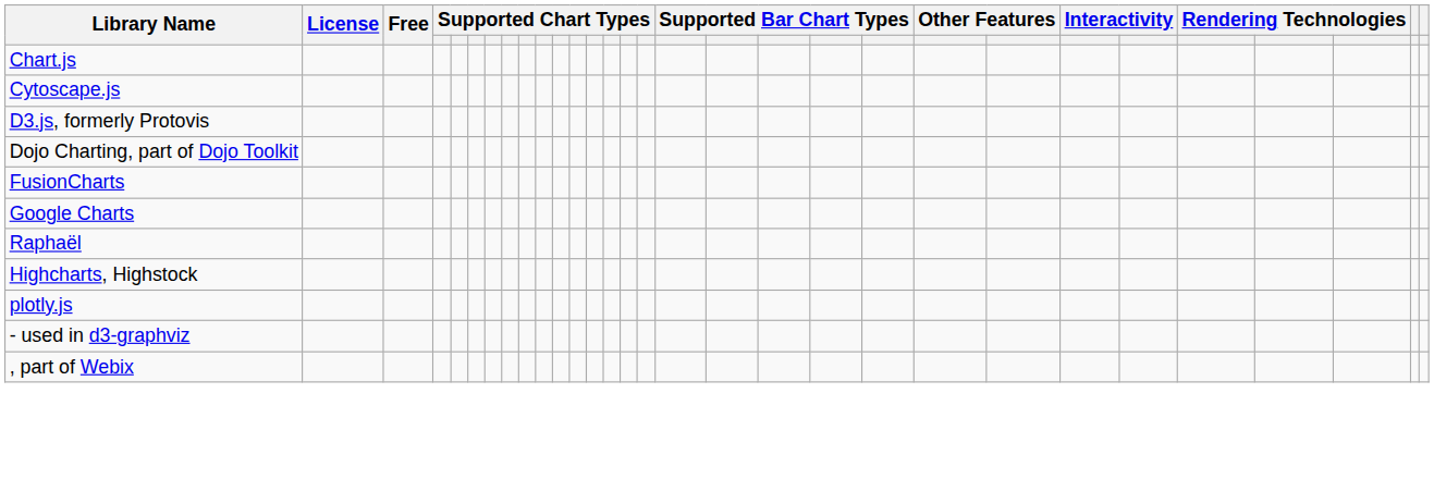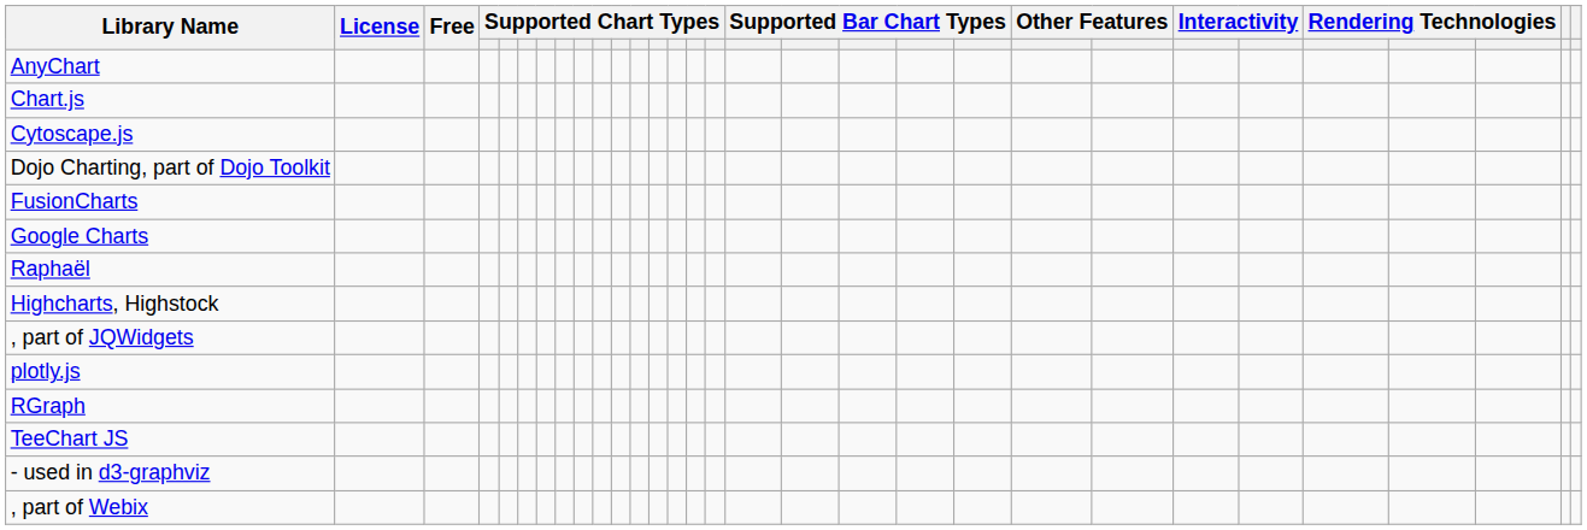 <table class="wikitable sortable sort-under">
 <tr>
 <th rowspan="2">Library Name</th>
 <th rowspan="2"><a href='#'>License</a></th>
 <th rowspan="2">Free</th>
 <th colspan="13">Supported Chart Types</th>
 <th colspan="5">Supported <a href='#'>Bar Chart</a> Types</th>
 <th colspan="2">Other Features</th>
 <th colspan="2"><a href='#'>Interactivity</a></th>
 <th colspan="3"><a href='#'>Rendering</a> Technologies</th>
 <th></th>
 <th></th>
 </tr>
 <tr>
 <th></th>
 <th></th>
 <th></th>
 <th></th>
 <th></th>
 <th></th>
 <th></th>
 <th></th>
 <th></th>
 <th></th>
 <th></th>
 <th></th>
 <th></th>
 <th></th>
 <th></th>
 <th></th>
 <th></th>
 <th></th>
 <th></th>
 <th></th>
 <th></th>
 <th></th>
 <th></th>
 <th></th>
 <th></th>
 <th></th>
 <th></th>
 </tr>
 <tr>
+<td><a href='#'>AnyChart</a></td>
+<td></td>
+<td></td>
+<td></td>
+<td></td>
+<td></td>
+<td></td>
+<td></td>
+<td></td>
+<td></td>
+<td></td>
+<td></td>
+<td></td>
+<td></td>
+<td></td>
+<td></td>
+<td></td>
+<td></td>
+<td></td>
+<td></td>
+<td></td>
+<td></td>
+<td></td>
+<td></td>
+<td></td>
+<td></td>
+<td></td>
+<td></td>
+<td></td>
+<td></td>
+</tr>
+<tr>
 <td><a href='#'>Chart.js</a></td>
 <td></td>
 <td></td>
 <td></td>
 <td></td>
 <td></td>
 <td></td>
 <td></td>
 <td></td>
 <td></td>
 <td></td>
 <td></td>
 <td></td>
 <td></td>
 <td></td>
 <td></td>
 <td></td>
 <td></td>
 <td></td>
 <td></td>
 <td></td>
 <td></td>
 <td></td>
 <td></td>
 <td></td>
 <td></td>
 <td></td>
 <td></td>
 <td></td>
 <td></td>
 </tr>
 <tr>
 <td><a href='#'>Cytoscape.js</a></td>
-<td></td>
-<td></td>
-<td></td>
-<td></td>
-<td></td>
-<td></td>
-<td></td>
-<td></td>
-<td></td>
-<td></td>
-<td></td>
-<td></td>
-<td></td>
-<td></td>
-<td></td>
-<td></td>
-<td></td>
-<td></td>
-<td></td>
-<td></td>
-<td></td>
-<td></td>
-<td></td>
-<td></td>
-<td></td>
-<td></td>
-<td></td>
-<td></td>
-<td></td>
-</tr>
-<tr>
-<td><a href='#'>D3.js</a>, formerly Protovis</td>
 <td></td>
 <td></td>
 <td></td>
 <td></td>
 <td></td>
 <td></td>
 <td></td>
 <td></td>
 <td></td>
 <td></td>
 <td></td>
 <td></td>
 <td></td>
 <td></td>
 <td></td>
 <td></td>
 <td></td>
 <td></td>
 <td></td>
 <td></td>
 <td></td>
 <td></td>
 <td></td>
 <td></td>
 <td></td>
 <td></td>
 <td></td>
 <td></td>
 <td></td>
 </tr>
 <tr>
 <td>Dojo Charting, part of <a href='#'>Dojo Toolkit</a></td>
 <td></td>
 <td></td>
 <td></td>
 <td></td>
 <td></td>
 <td></td>
 <td></td>
 <td></td>
 <td></td>
 <td></td>
 <td></td>
 <td></td>
 <td></td>
 <td></td>
 <td></td>
 <td></td>
 <td></td>
 <td></td>
 <td></td>
 <td></td>
 <td></td>
 <td></td>
 <td></td>
 <td></td>
 <td></td>
 <td></td>
 <td></td>
 <td></td>
 <td></td>
 </tr>
 <tr>
 <td><a href='#'>FusionCharts</a></td>
 <td></td>
 <td></td>
 <td> </td>
 <td></td>
 <td></td>
 <td></td>
 <td></td>
 <td></td>
 <td></td>
 <td></td>
 <td></td>
 <td></td>
 <td></td>
 <td></td>
 <td></td>
 <td></td>
 <td></td>
 <td></td>
 <td></td>
 <td></td>
 <td></td>
 <td></td>
 <td></td>
 <td></td>
 <td></td>
 <td></td>
 <td></td>
 <td></td>
 <td></td>
 </tr>
 <tr>
 <td><a href='#'>Google Charts</a></td>
 <td></td>
 <td></td>
 <td></td>
 <td></td>
 <td></td>
 <td></td>
 <td></td>
 <td></td>
 <td></td>
 <td></td>
 <td></td>
 <td></td>
 <td></td>
 <td></td>
 <td></td>
 <td></td>
 <td></td>
 <td></td>
 <td></td>
 <td></td>
 <td></td>
 <td></td>
 <td></td>
 <td></td>
 <td></td>
 <td></td>
 <td></td>
 <td></td>
 <td></td>
 </tr>
 <tr>
 <td><a href='#'>Raphaël</a></td>
 <td></td>
 <td></td>
 <td></td>
 <td></td>
 <td></td>
 <td></td>
 <td></td>
 <td></td>
 <td></td>
 <td></td>
 <td></td>
 <td></td>
 <td></td>
 <td></td>
 <td></td>
 <td></td>
 <td></td>
 <td></td>
 <td></td>
 <td></td>
 <td></td>
 <td></td>
 <td></td>
 <td></td>
 <td></td>
 <td></td>
 <td></td>
 <td></td>
 <td></td>
 </tr>
 <tr>
 <td><a href='#'>Highcharts</a>, Highstock</td>
 <td></td>
 <td></td>
 <td></td>
 <td></td>
 <td></td>
 <td></td>
 <td></td>
 <td></td>
 <td></td>
 <td></td>
 <td></td>
 <td></td>
 <td></td>
 <td></td>
 <td></td>
 <td></td>
 <td></td>
 <td></td>
 <td></td>
 <td></td>
 <td></td>
 <td></td>
 <td></td>
 <td></td>
 <td></td>
 <td></td>
 <td></td>
 <td></td>
 <td></td>
 </tr>
 <tr>
+<td>, part of <a href='#'>JQWidgets</a></td>
+<td></td>
+<td></td>
+<td></td>
+<td></td>
+<td></td>
+<td></td>
+<td></td>
+<td></td>
+<td></td>
+<td></td>
+<td></td>
+<td></td>
+<td></td>
+<td></td>
+<td></td>
+<td></td>
+<td></td>
+<td></td>
+<td></td>
+<td></td>
+<td></td>
+<td></td>
+<td></td>
+<td></td>
+<td></td>
+<td></td>
+<td></td>
+<td></td>
+<td></td>
+</tr>
+<tr>
 <td><a href='#'>plotly.js</a></td>
+<td></td>
+<td></td>
+<td></td>
+<td></td>
+<td></td>
+<td></td>
+<td></td>
+<td></td>
+<td></td>
+<td></td>
+<td></td>
+<td></td>
+<td></td>
+<td></td>
+<td></td>
+<td></td>
+<td></td>
+<td></td>
+<td></td>
+<td></td>
+<td></td>
+<td></td>
+<td></td>
+<td></td>
+<td></td>
+<td></td>
+<td></td>
+<td></td>
+<td></td>
+</tr>
+<tr>
+<td><a href='#'>RGraph</a></td>
+<td></td>
+<td></td>
+<td></td>
+<td></td>
+<td></td>
+<td></td>
+<td></td>
+<td></td>
+<td></td>
+<td></td>
+<td></td>
+<td></td>
+<td></td>
+<td></td>
+<td></td>
+<td></td>
+<td></td>
+<td></td>
+<td></td>
+<td></td>
+<td></td>
+<td></td>
+<td></td>
+<td></td>
+<td></td>
+<td></td>
+<td></td>
+<td></td>
+<td></td>
+</tr>
+<tr>
+<td><a href='#'>TeeChart JS</a></td>
 <td></td>
 <td></td>
 <td></td>
 <td></td>
 <td></td>
 <td></td>
 <td></td>
 <td></td>
 <td></td>
 <td></td>
 <td></td>
 <td></td>
 <td></td>
 <td></td>
 <td></td>
 <td></td>
 <td></td>
 <td></td>
 <td></td>
 <td></td>
 <td></td>
 <td></td>
 <td></td>
 <td></td>
 <td></td>
 <td></td>
 <td></td>
 <td></td>
 <td></td>
 </tr>
 <tr>
 <td> - used in <a href='#'>d3-graphviz</a></td>
 <td></td>
 <td></td>
 <td></td>
 <td></td>
 <td></td>
 <td></td>
 <td></td>
 <td></td>
 <td></td>
 <td></td>
 <td></td>
 <td></td>
 <td></td>
 <td></td>
 <td></td>
 <td></td>
 <td></td>
 <td></td>
 <td></td>
 <td></td>
 <td></td>
 <td></td>
 <td></td>
 <td></td>
 <td></td>
 <td></td>
 <td></td>
 <td></td>
 <td></td>
 </tr>
 <tr>
 <td>, part of <a href='#'>Webix</a></td>
 <td></td>
 <td></td>
 <td></td>
 <td></td>
 <td></td>
 <td></td>
 <td></td>
 <td></td>
 <td></td>
 <td></td>
 <td></td>
 <td></td>
 <td></td>
 <td></td>
 <td></td>
 <td></td>
 <td></td>
 <td></td>
 <td></td>
 <td></td>
 <td> </td>
 <td></td>
 <td> </td>
 <td> </td>
 <td></td>
 <td></td>
 <td></td>
 <td></td>
 <td></td>
 </tr>
 </table>
